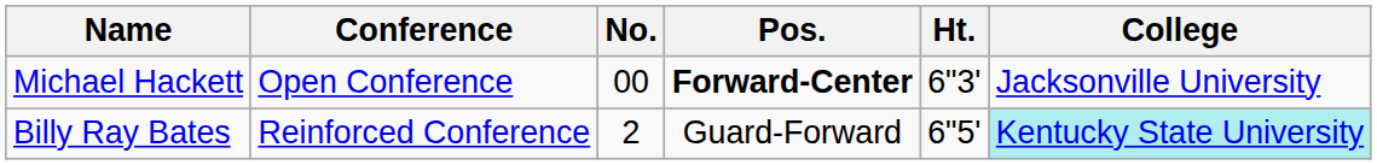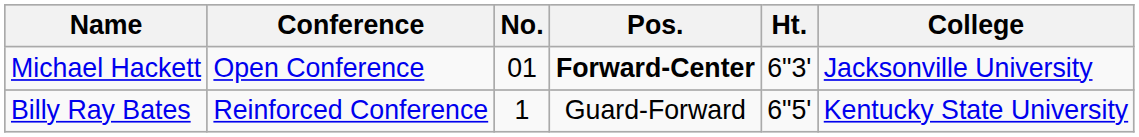 <table class="wikitable" border="1">
 <tr>
 <th>Name</th>
 <th>Conference</th>
 <th>No.</th>
 <th>Pos.</th>
 <th>Ht.</th>
 <th>College</th>
 </tr>
 <tr>
 <td><a href='#'>Michael Hackett</a></td>
 <td><a href='#'>Open Conference</a></td>
-<td align="center">00</td>
+<td align="center">01</td>
 <td align="center"><strong>Forward-Center</strong></td>
 <td align="center">6"3'</td>
 <td><a href='#'>Jacksonville University</a></td>
 </tr>
 <tr>
 <td><a href='#'>Billy Ray Bates</a></td>
 <td><a href='#'>Reinforced Conference</a></td>
-<td align="center">2</td>
+<td align="center">1</td>
 <td align="center">Guard-Forward</td>
 <td align="center">6"5'</td>
-<td style="background: paleturquoise;"><a href='#'>Kentucky State University</a></td>
+<td><a href='#'>Kentucky State University</a></td>
 </tr>
 </table>
